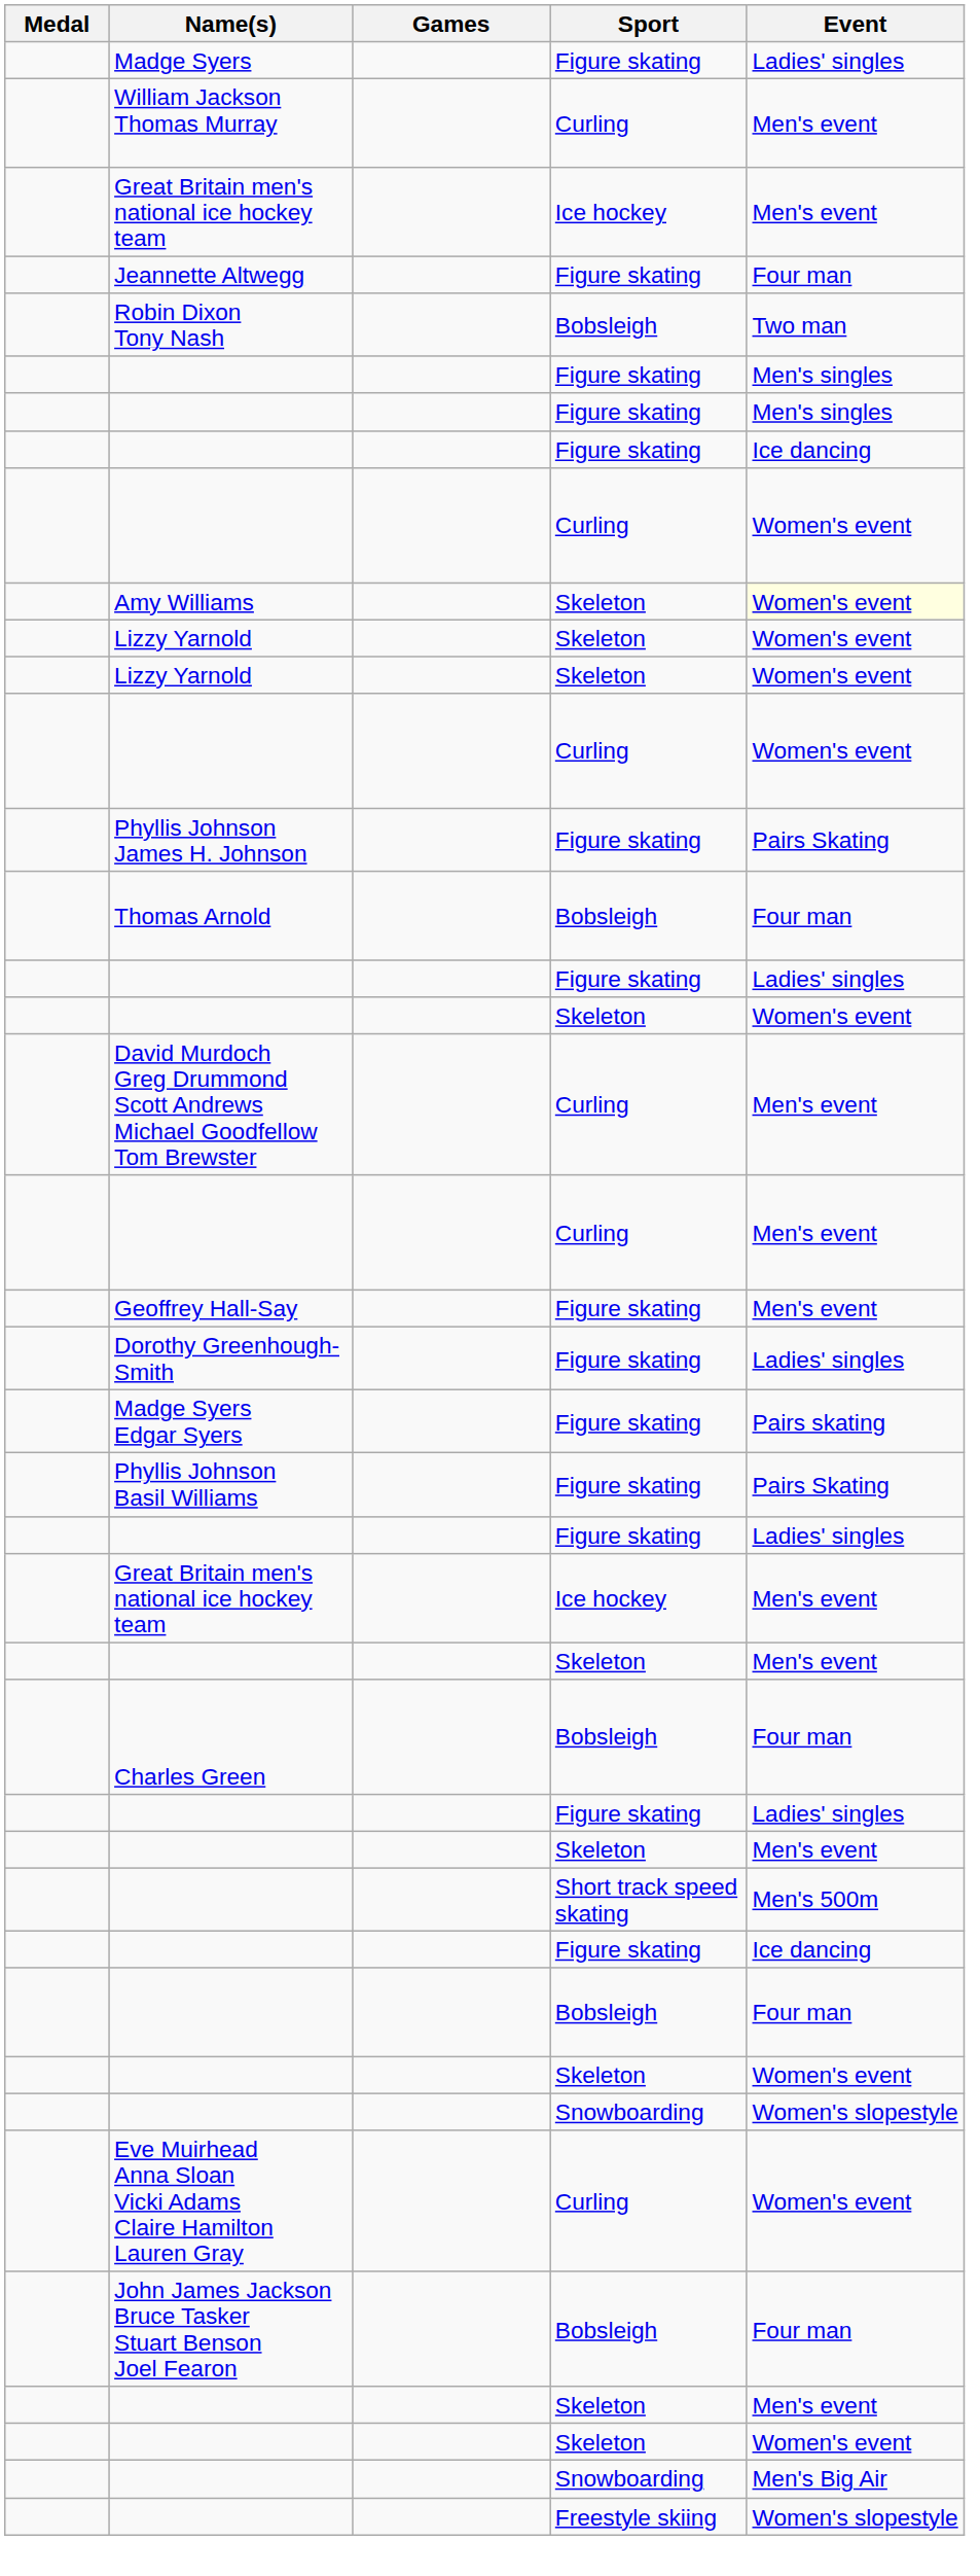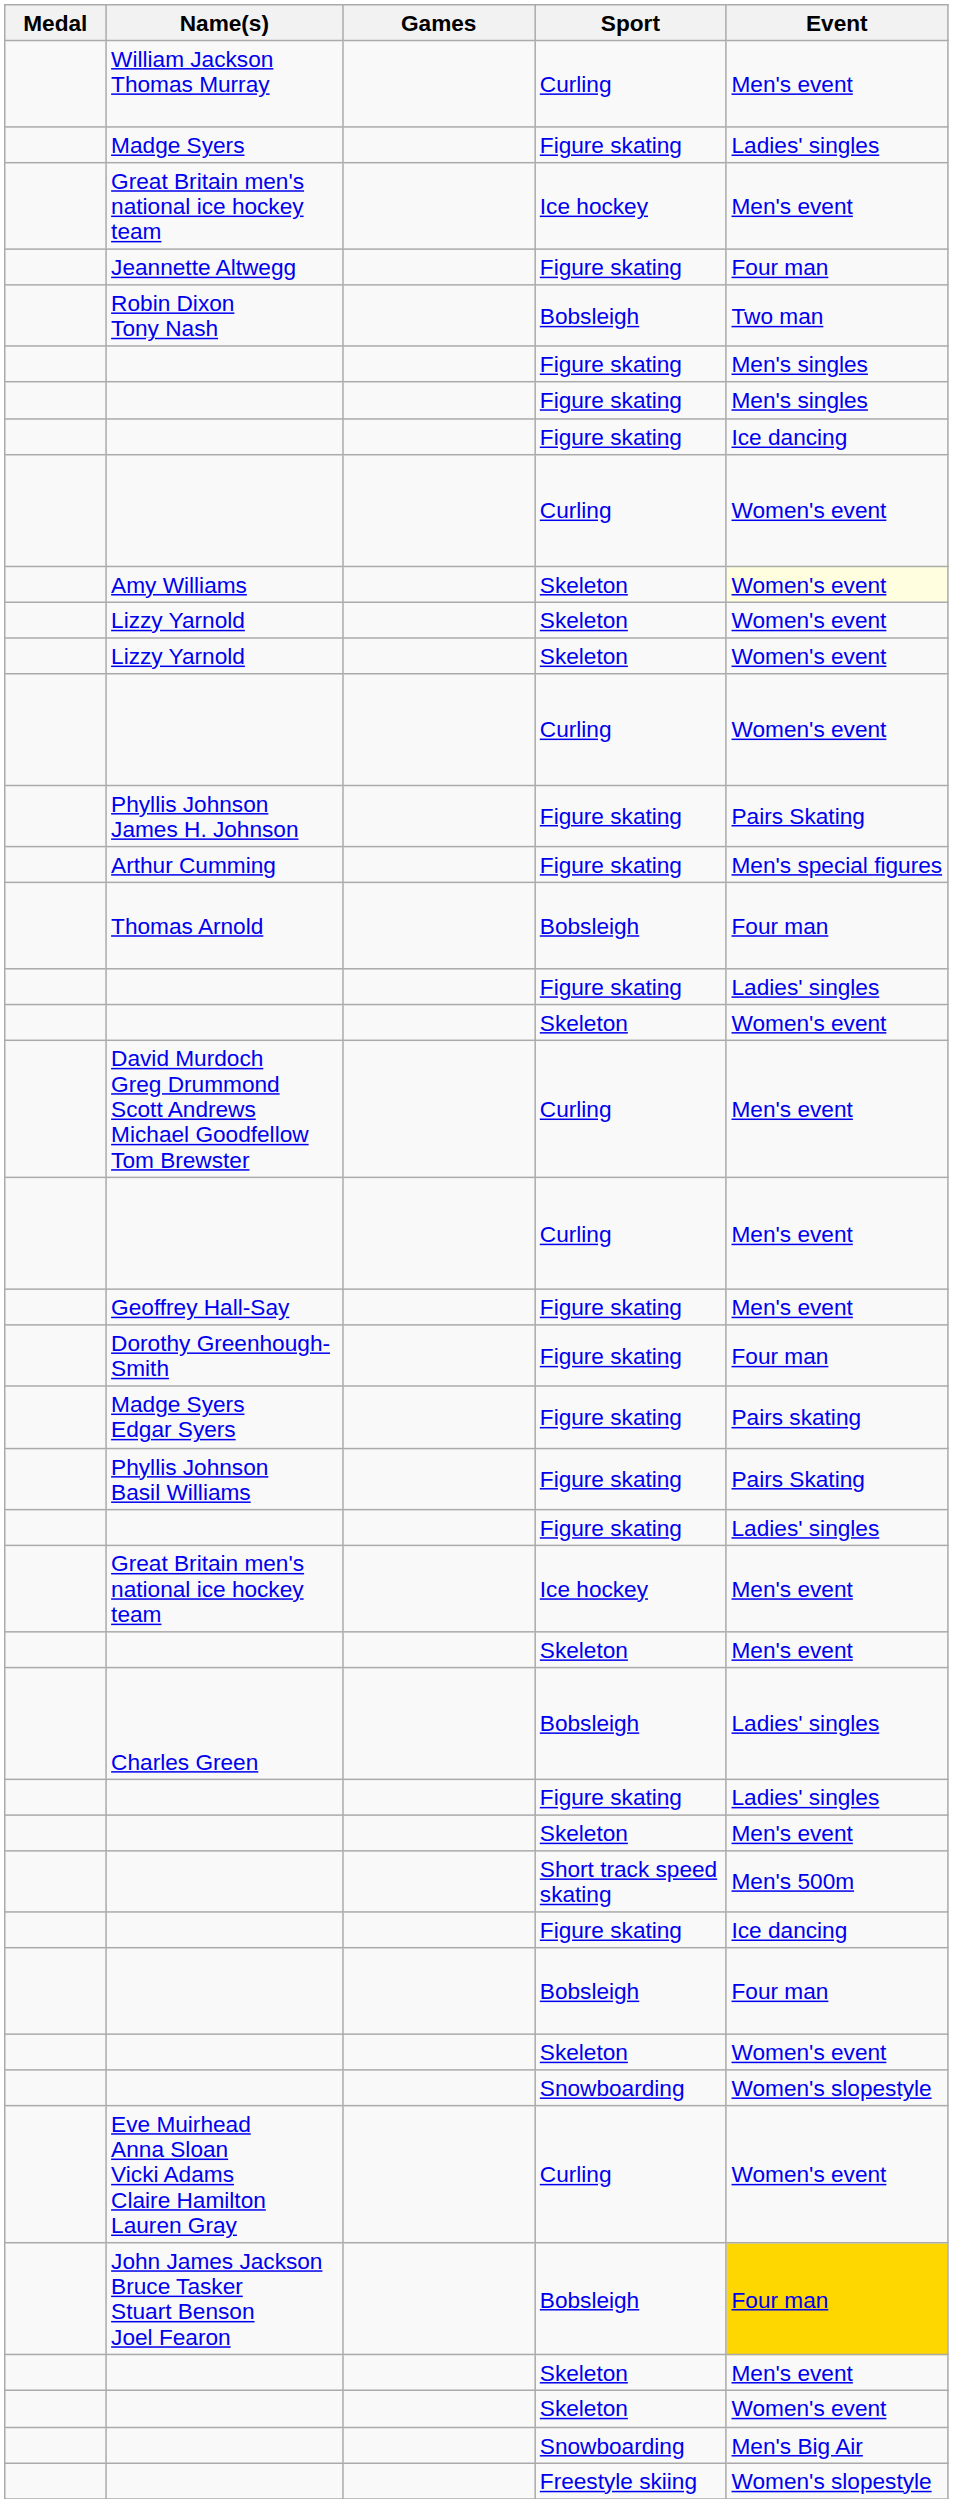 <table class="wikitable sortable" style="font-size: 95%">
 <tr>
 <th style="width:4em">Medal</th>
 <th style="width:10em">Name(s)</th>
 <th style="width:8em">Games</th>
 <th style="width:8em">Sport</th>
 <th>Event</th>
 </tr>
 <tr>
 <td></td>
+<td><a href='#'>William Jackson</a> <br> <a href='#'>Thomas Murray</a> <br>  <br> </td>
+<td></td>
+<td> <a href='#'>Curling</a></td>
+<td><a href='#'>Men's event</a></td>
+</tr>
+<tr>
+<td></td>
 <td><a href='#'>Madge Syers</a></td>
 <td></td>
 <td> <a href='#'>Figure skating</a></td>
 <td><a href='#'>Ladies' singles</a></td>
-</tr>
-<tr>
-<td></td>
-<td><a href='#'>William Jackson</a> <br> <a href='#'>Thomas Murray</a> <br>  <br> </td>
-<td></td>
-<td> <a href='#'>Curling</a></td>
-<td><a href='#'>Men's event</a></td>
 </tr>
 <tr>
 <td></td>
 <td><a href='#'>Great Britain men's national ice hockey team</a></td>
 <td></td>
 <td> <a href='#'>Ice hockey</a></td>
 <td><a href='#'>Men's event</a></td>
 </tr>
 <tr>
 <td></td>
 <td><a href='#'>Jeannette Altwegg</a></td>
 <td></td>
 <td> <a href='#'>Figure skating</a></td>
 <td><a href='#'>Four man</a></td>
 </tr>
 <tr>
 <td></td>
 <td><a href='#'>Robin Dixon</a> <br> <a href='#'>Tony Nash</a></td>
 <td></td>
 <td> <a href='#'>Bobsleigh</a></td>
 <td><a href='#'>Two man</a></td>
 </tr>
 <tr>
 <td></td>
 <td></td>
 <td></td>
 <td> <a href='#'>Figure skating</a></td>
 <td><a href='#'>Men's singles</a></td>
 </tr>
 <tr>
 <td></td>
 <td></td>
 <td></td>
 <td> <a href='#'>Figure skating</a></td>
 <td><a href='#'>Men's singles</a></td>
 </tr>
 <tr>
 <td></td>
 <td> <br> </td>
 <td></td>
 <td> <a href='#'>Figure skating</a></td>
 <td><a href='#'>Ice dancing</a></td>
 </tr>
 <tr>
 <td></td>
 <td> <br>  <br>  <br>  <br> </td>
 <td></td>
 <td> <a href='#'>Curling</a></td>
 <td><a href='#'>Women's event</a></td>
 </tr>
 <tr>
 <td></td>
 <td><a href='#'>Amy Williams</a></td>
 <td></td>
 <td> <a href='#'>Skeleton</a></td>
 <td style="background: lightyellow;"><a href='#'>Women's event</a></td>
 </tr>
 <tr>
 <td></td>
 <td><a href='#'>Lizzy Yarnold</a></td>
 <td></td>
 <td> <a href='#'>Skeleton</a></td>
 <td><a href='#'>Women's event</a></td>
 </tr>
 <tr>
 <td></td>
 <td><a href='#'>Lizzy Yarnold</a></td>
 <td></td>
 <td> <a href='#'>Skeleton</a></td>
 <td><a href='#'>Women's event</a></td>
 </tr>
 <tr>
 <td></td>
 <td><br><br><br><br></td>
 <td></td>
 <td> <a href='#'>Curling</a></td>
 <td><a href='#'>Women's event</a></td>
 </tr>
 <tr>
 <td></td>
 <td><a href='#'>Phyllis Johnson</a> <br> <a href='#'>James H. Johnson</a></td>
 <td></td>
 <td> <a href='#'>Figure skating</a></td>
 <td><a href='#'>Pairs Skating</a></td>
 </tr>
 <tr>
 <td></td>
+<td><a href='#'>Arthur Cumming</a></td>
+<td></td>
+<td> <a href='#'>Figure skating</a></td>
+<td><a href='#'>Men's special figures</a></td>
+</tr>
+<tr>
+<td></td>
 <td> <br> <a href='#'>Thomas Arnold</a> <br>  <br> </td>
 <td></td>
 <td> <a href='#'>Bobsleigh</a></td>
 <td><a href='#'>Four man</a></td>
 </tr>
 <tr>
 <td></td>
 <td></td>
 <td></td>
 <td> <a href='#'>Figure skating</a></td>
 <td><a href='#'>Ladies' singles</a></td>
 </tr>
 <tr>
 <td></td>
 <td></td>
 <td></td>
 <td> <a href='#'>Skeleton</a></td>
 <td><a href='#'>Women's event</a></td>
 </tr>
 <tr>
 <td></td>
 <td><a href='#'>David Murdoch</a> <br> <a href='#'>Greg Drummond</a> <br> <a href='#'>Scott Andrews</a> <br> <a href='#'>Michael Goodfellow</a> <br> <a href='#'>Tom Brewster</a></td>
 <td></td>
 <td> <a href='#'>Curling</a></td>
 <td><a href='#'>Men's event</a></td>
 </tr>
 <tr>
 <td></td>
 <td><br><br><br><br></td>
 <td></td>
 <td> <a href='#'>Curling</a></td>
 <td><a href='#'>Men's event</a></td>
 </tr>
 <tr>
 <td></td>
 <td><a href='#'>Geoffrey Hall-Say</a></td>
 <td></td>
 <td> <a href='#'>Figure skating</a></td>
 <td><a href='#'>Men's event</a></td>
 </tr>
 <tr>
 <td></td>
 <td><a href='#'>Dorothy Greenhough-Smith</a></td>
 <td></td>
 <td> <a href='#'>Figure skating</a></td>
-<td><a href='#'>Ladies' singles</a></td>
+<td><a href='#'>Four man</a></td>
 </tr>
 <tr>
 <td></td>
 <td><a href='#'>Madge Syers</a> <br> <a href='#'>Edgar Syers</a></td>
 <td></td>
 <td> <a href='#'>Figure skating</a></td>
 <td><a href='#'>Pairs skating</a></td>
 </tr>
 <tr>
 <td></td>
 <td><a href='#'>Phyllis Johnson</a> <br> <a href='#'>Basil Williams</a></td>
 <td></td>
 <td> <a href='#'>Figure skating</a></td>
 <td><a href='#'>Pairs Skating</a></td>
 </tr>
 <tr>
 <td></td>
 <td></td>
 <td></td>
 <td> <a href='#'>Figure skating</a></td>
 <td><a href='#'>Ladies' singles</a></td>
 </tr>
 <tr>
 <td></td>
 <td><a href='#'>Great Britain men's national ice hockey team</a></td>
 <td></td>
 <td> <a href='#'>Ice hockey</a></td>
 <td><a href='#'>Men's event</a></td>
 </tr>
 <tr>
 <td></td>
 <td></td>
 <td></td>
 <td> <a href='#'>Skeleton</a></td>
 <td><a href='#'>Men's event</a></td>
 </tr>
 <tr>
 <td></td>
 <td> <br>  <br>  <br> <a href='#'>Charles Green</a></td>
 <td></td>
 <td> <a href='#'>Bobsleigh</a></td>
-<td><a href='#'>Four man</a></td>
+<td><a href='#'>Ladies' singles</a></td>
 </tr>
 <tr>
 <td></td>
 <td></td>
 <td></td>
 <td> <a href='#'>Figure skating</a></td>
 <td><a href='#'>Ladies' singles</a></td>
 </tr>
 <tr>
 <td></td>
 <td></td>
 <td></td>
 <td> <a href='#'>Skeleton</a></td>
 <td><a href='#'>Men's event</a></td>
 </tr>
 <tr>
 <td></td>
 <td></td>
 <td></td>
 <td> <a href='#'>Short track speed skating</a></td>
 <td><a href='#'>Men's 500m</a></td>
 </tr>
 <tr>
 <td></td>
 <td> <br> </td>
 <td></td>
 <td> <a href='#'>Figure skating</a></td>
 <td><a href='#'>Ice dancing</a></td>
 </tr>
 <tr>
 <td></td>
 <td> <br>  <br>  <br> </td>
 <td></td>
 <td> <a href='#'>Bobsleigh</a></td>
 <td><a href='#'>Four man</a></td>
 </tr>
 <tr>
 <td></td>
 <td></td>
 <td></td>
 <td> <a href='#'>Skeleton</a></td>
 <td><a href='#'>Women's event</a></td>
 </tr>
 <tr>
 <td></td>
 <td></td>
 <td></td>
 <td> <a href='#'>Snowboarding</a></td>
 <td><a href='#'>Women's slopestyle</a></td>
 </tr>
 <tr>
 <td></td>
 <td><a href='#'>Eve Muirhead</a> <br> <a href='#'>Anna Sloan</a> <br> <a href='#'>Vicki Adams</a> <br> <a href='#'>Claire Hamilton</a> <br> <a href='#'>Lauren Gray</a></td>
 <td></td>
 <td> <a href='#'>Curling</a></td>
 <td><a href='#'>Women's event</a></td>
 </tr>
 <tr>
 <td></td>
 <td><a href='#'>John James Jackson</a> <br> <a href='#'>Bruce Tasker</a><br><a href='#'>Stuart Benson</a><br><a href='#'>Joel Fearon</a></td>
 <td></td>
 <td> <a href='#'>Bobsleigh</a></td>
-<td><a href='#'>Four man</a></td>
+<td style="background: gold;"><a href='#'>Four man</a></td>
 </tr>
 <tr>
 <td></td>
 <td></td>
 <td></td>
 <td> <a href='#'>Skeleton</a></td>
 <td><a href='#'>Men's event</a></td>
 </tr>
 <tr>
 <td></td>
 <td></td>
 <td></td>
 <td> <a href='#'>Skeleton</a></td>
 <td><a href='#'>Women's event</a></td>
 </tr>
 <tr>
 <td></td>
 <td></td>
 <td></td>
 <td> <a href='#'>Snowboarding</a></td>
 <td><a href='#'>Men's Big Air</a></td>
 </tr>
 <tr>
 <td></td>
 <td></td>
 <td></td>
 <td> <a href='#'>Freestyle skiing</a></td>
 <td><a href='#'>Women's slopestyle</a></td>
 </tr>
 </table>
